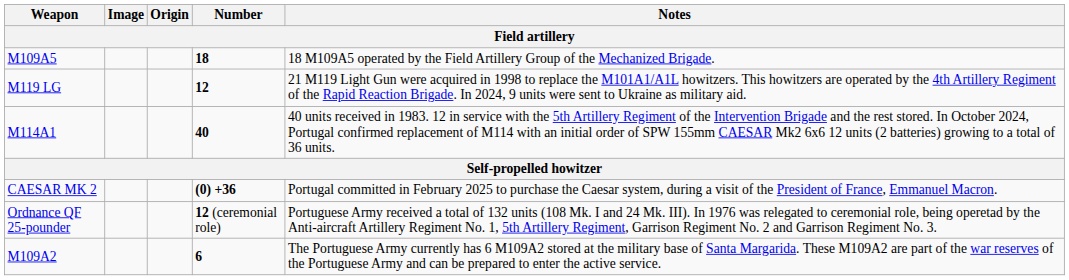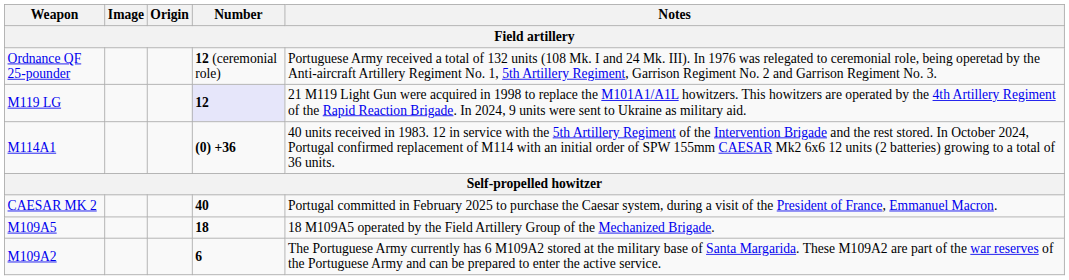 <table class="wikitable">
 <tr>
 <th>Weapon</th>
 <th>Image</th>
 <th>Origin</th>
 <th>Number</th>
 <th>Notes</th>
 </tr>
 <tr>
 <th colspan="5">Field artillery</th>
 </tr>
 <tr>
-<td><a href='#'>M109A5</a></td>
+<td><a href='#'>Ordnance QF 25-pounder</a></td>
 <td></td>
 <td></td>
-<td><strong>18</strong></td>
-<td>18 M109A5 operated by the Field Artillery Group of the <a href='#'>Mechanized Brigade</a>.</td>
+<td><strong>12</strong> (ceremonial role)</td>
+<td>Portuguese Army received a total of 132 units (108 Mk. I and 24 Mk. III). In 1976 was relegated to ceremonial role, being operetad by the Anti-aircraft Artillery Regiment No. 1, <a href='#'>5th Artillery Regiment</a>, Garrison Regiment No. 2 and Garrison Regiment No. 3.</td>
 </tr>
 <tr>
 <td><a href='#'>M119 LG</a></td>
 <td></td>
 <td></td>
-<td><strong>12</strong></td>
+<td style="background: lavender;"><strong>12</strong></td>
 <td>21 M119 Light Gun were acquired in 1998 to replace the <a href='#'>M101A1/A1L</a> howitzers. This howitzers are operated by the <a href='#'>4th Artillery Regiment</a> of the <a href='#'>Rapid Reaction Brigade</a>. In 2024, 9 units were sent to Ukraine as military aid.</td>
 </tr>
 <tr>
 <td><a href='#'>M114A1</a></td>
 <td></td>
 <td></td>
-<td><strong>40</strong></td>
+<td><strong>(0) +36</strong></td>
 <td>40 units received in 1983. 12 in service with the <a href='#'>5th Artillery Regiment</a> of the <a href='#'>Intervention Brigade</a> and the rest stored. In October 2024, Portugal confirmed replacement of M114 with an initial order of SPW 155mm <a href='#'>CAESAR</a> Mk2 6x6 12 units (2 batteries) growing to a total of 36 units.</td>
 </tr>
 <tr>
 <th colspan="5">Self-propelled howitzer</th>
 </tr>
 <tr>
 <td><a href='#'>CAESAR MK 2</a></td>
 <td></td>
 <td></td>
-<td><strong>(0) +36</strong></td>
+<td><strong>40</strong></td>
 <td>Portugal committed in February 2025 to purchase the Caesar system, during a visit of the <a href='#'>President of France</a>, <a href='#'>Emmanuel Macron</a>.</td>
 </tr>
 <tr>
-<td><a href='#'>Ordnance QF 25-pounder</a></td>
+<td><a href='#'>M109A5</a></td>
 <td></td>
 <td></td>
-<td><strong>12</strong> (ceremonial role)</td>
-<td>Portuguese Army received a total of 132 units (108 Mk. I and 24 Mk. III). In 1976 was relegated to ceremonial role, being operetad by the Anti-aircraft Artillery Regiment No. 1, <a href='#'>5th Artillery Regiment</a>, Garrison Regiment No. 2 and Garrison Regiment No. 3.</td>
+<td><strong>18</strong></td>
+<td>18 M109A5 operated by the Field Artillery Group of the <a href='#'>Mechanized Brigade</a>.</td>
 </tr>
 <tr>
 <td><a href='#'>M109A2</a></td>
 <td></td>
 <td></td>
 <td><strong>6</strong></td>
 <td>The Portuguese Army currently has 6 M109A2 stored at the military base of <a href='#'>Santa Margarida</a>. These M109A2 are part of the <a href='#'>war reserves</a> of the Portuguese Army and can be prepared to enter the active service.</td>
 </tr>
 </table>
